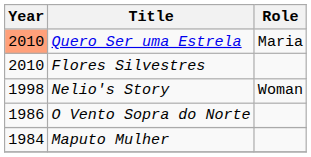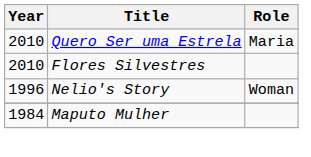 <table class="wikitable">
 <tr>
 <th>Year</th>
 <th>Title</th>
 <th>Role</th>
 </tr>
 <tr>
-<td style="background: lightsalmon;">2010</td>
+<td>2010</td>
 <td><em><a href='#'>Quero Ser uma Estrela</a></em></td>
 <td>Maria</td>
 </tr>
 <tr>
 <td>2010</td>
 <td><em>Flores Silvestres</em></td>
 <td></td>
 </tr>
 <tr>
-<td>1998</td>
+<td>1996</td>
 <td><em>Nelio's Story</em></td>
 <td>Woman</td>
-</tr>
-<tr>
-<td>1986</td>
-<td><em>O Vento Sopra do Norte</em></td>
-<td></td>
 </tr>
 <tr>
 </tr>
 <tr>
 <td>1984</td>
 <td><em>Maputo Mulher</em></td>
 <td></td>
 </tr>
 <tr>
 </tr>
 </table>
